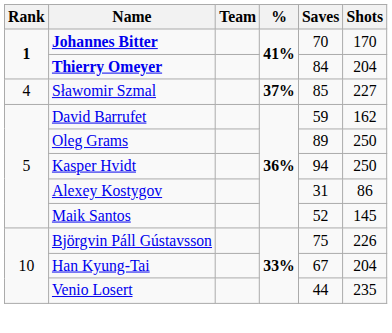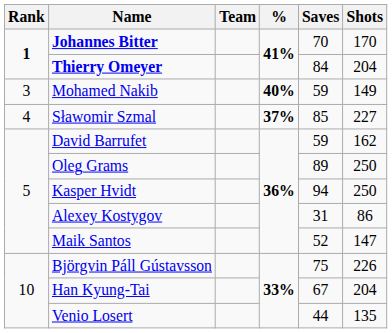 <table class="wikitable" style="text-align: center;">
 <tr>
 <th>Rank</th>
 <th>Name</th>
 <th>Team</th>
 <th>%</th>
 <th>Saves</th>
 <th>Shots</th>
 </tr>
 <tr>
 <td rowspan="2"><strong>1</strong></td>
 <td align="left"><strong><a href='#'>Johannes Bitter</a></strong></td>
 <td align="left"><strong></strong></td>
 <td rowspan="2"><strong>41%</strong></td>
 <td>70</td>
 <td>170</td>
 </tr>
 <tr>
 <td align="left"><strong><a href='#'>Thierry Omeyer</a></strong></td>
 <td align="left"><strong></strong></td>
 <td>84</td>
 <td>204</td>
+</tr>
+<tr>
+<td>3</td>
+<td align="left"><a href='#'>Mohamed Nakib</a></td>
+<td align="left"></td>
+<td><strong>40%</strong></td>
+<td>59</td>
+<td>149</td>
 </tr>
 <tr>
 <td>4</td>
 <td align="left"><a href='#'>Sławomir Szmal</a></td>
 <td align="left"></td>
 <td><strong>37%</strong></td>
 <td>85</td>
 <td>227</td>
 </tr>
 <tr>
 <td rowspan="5">5</td>
 <td align="left"><a href='#'>David Barrufet</a></td>
 <td align="left"></td>
 <td rowspan="5"><strong>36%</strong></td>
 <td>59</td>
 <td>162</td>
 </tr>
 <tr>
 <td align="left"><a href='#'>Oleg Grams</a></td>
 <td align="left"></td>
 <td>89</td>
 <td>250</td>
 </tr>
 <tr>
 <td align="left"><a href='#'>Kasper Hvidt</a></td>
 <td align="left"></td>
 <td>94</td>
 <td>250</td>
 </tr>
 <tr>
 <td align="left"><a href='#'>Alexey Kostygov</a></td>
 <td align="left"></td>
 <td>31</td>
 <td>86</td>
 </tr>
 <tr>
 <td align="left"><a href='#'>Maik Santos</a></td>
 <td align="left"></td>
 <td>52</td>
-<td>145</td>
+<td>147</td>
 </tr>
 <tr>
 <td rowspan="3">10</td>
 <td align="left"><a href='#'>Björgvin Páll Gústavsson</a></td>
 <td align="left"></td>
 <td rowspan="3"><strong>33%</strong></td>
 <td>75</td>
 <td>226</td>
 </tr>
 <tr>
 <td align="left"><a href='#'>Han Kyung-Tai</a></td>
 <td align="left"></td>
 <td>67</td>
 <td>204</td>
 </tr>
 <tr>
 <td align="left"><a href='#'>Venio Losert</a></td>
 <td align="left"></td>
 <td>44</td>
-<td>235</td>
+<td>135</td>
 </tr>
 </table>
